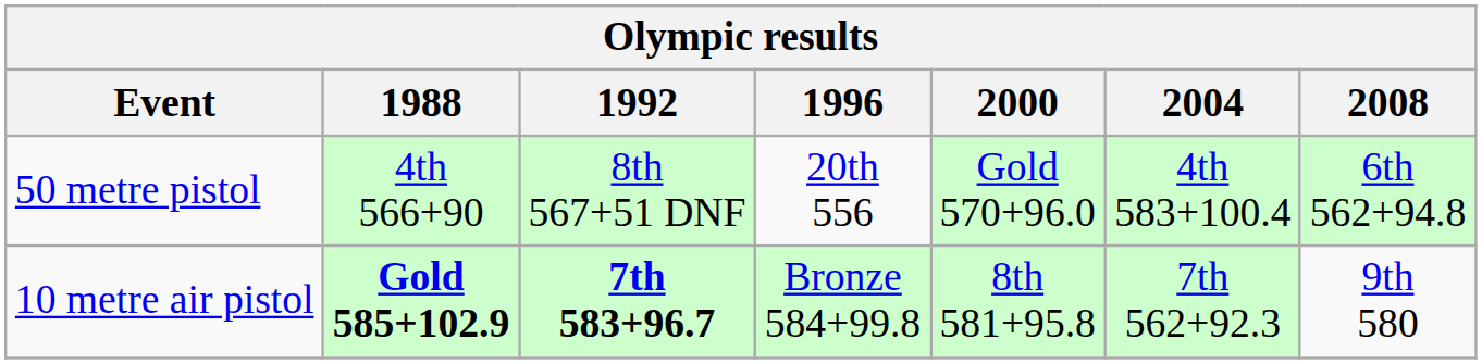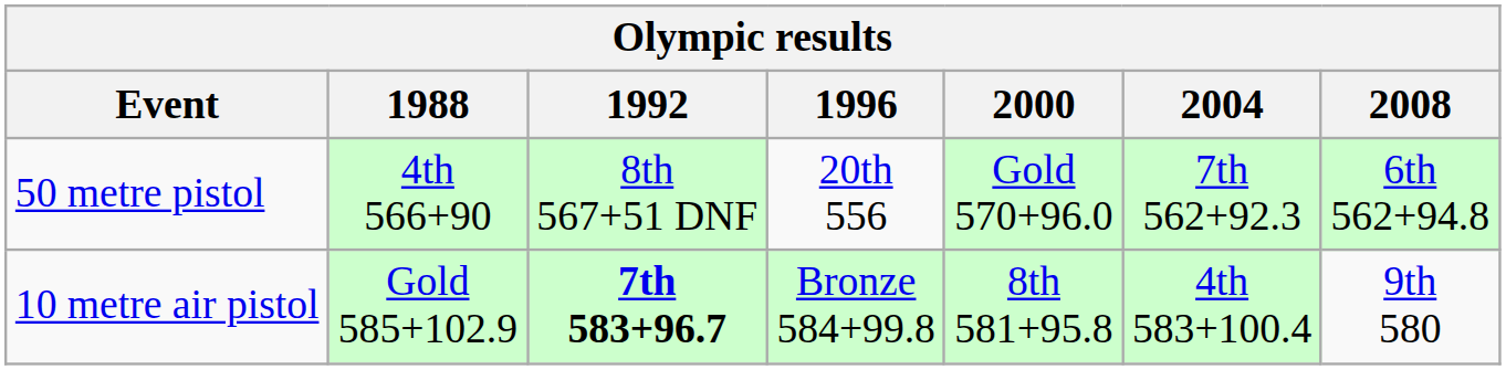 <table class="wikitable" style="text-align: center">
 <tr>
 <th colspan=7>Olympic results</th>
 </tr>
 <tr>
 <th>Event</th>
 <th>1988</th>
 <th>1992</th>
 <th>1996</th>
 <th>2000</th>
 <th>2004</th>
 <th>2008</th>
 </tr>
 <tr>
 <td align=left><a href='#'>50 metre pistol</a></td>
 <td style="background: #ccffcc"><a href='#'>4th</a><br>566+90</td>
 <td style="background: #ccffcc"><a href='#'>8th</a><br>567+51 DNF</td>
 <td><a href='#'>20th</a><br>556</td>
 <td style="background: #ccffcc"> <a href='#'>Gold</a><br>570+96.0</td>
-<td style="background: #ccffcc"><a href='#'>4th</a><br>583+100.4</td>
+<td style="background: #ccffcc"><a href='#'>7th</a><br>562+92.3</td>
 <td style="background: #ccffcc"><a href='#'>6th</a><br>562+94.8</td>
 </tr>
 <tr>
 <td align=left><a href='#'>10 metre air pistol</a></td>
-<td style="background: #ccffcc"><strong> <a href='#'>Gold</a><br>585+102.9</strong></td>
+<td style="background: #ccffcc"> <a href='#'>Gold</a><br>585+102.9</td>
 <td style="background: #ccffcc"><strong><a href='#'>7th</a><br>583+96.7</strong></td>
 <td style="background: #ccffcc"> <a href='#'>Bronze</a><br>584+99.8</td>
 <td style="background: #ccffcc"><a href='#'>8th</a><br>581+95.8</td>
-<td style="background: #ccffcc"><a href='#'>7th</a><br>562+92.3</td>
+<td style="background: #ccffcc"><a href='#'>4th</a><br>583+100.4</td>
 <td><a href='#'>9th</a><br>580</td>
 </tr>
 </table>
